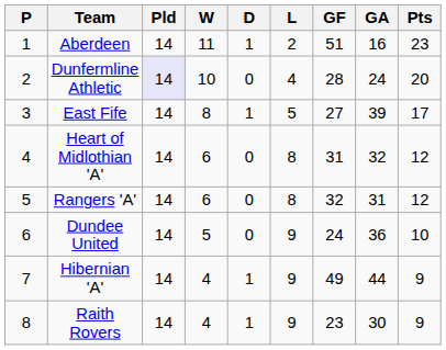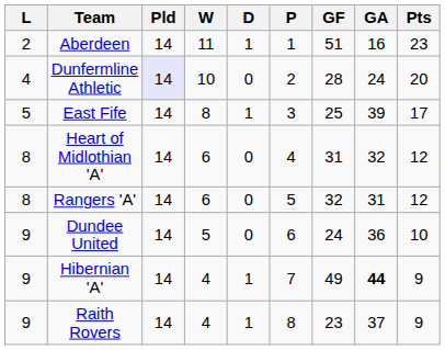 <table class="wikitable" style="text-align:center; font-size:95%">
 <tr>
-<th width=33>P</th>
+<th width=33>L</th>
 <th width=33>Team</th>
 <th width=33>Pld</th>
 <th width=33>W</th>
 <th width=33>D</th>
-<th width=33>L</th>
+<th width=33>P</th>
 <th width=33>GF</th>
 <th width=33>GA</th>
 <th width=33>Pts</th>
 </tr>
 <tr>
-<td>1</td>
+<td>2</td>
 <td><a href='#'>Aberdeen</a></td>
 <td>14</td>
 <td>11</td>
 <td>1</td>
-<td>2</td>
+<td>1</td>
 <td>51</td>
 <td>16</td>
 <td>23</td>
 </tr>
 <tr>
-<td>2</td>
+<td>4</td>
 <td><a href='#'>Dunfermline Athletic</a></td>
 <td style="background: lavender;">14</td>
 <td>10</td>
 <td>0</td>
-<td>4</td>
+<td>2</td>
 <td>28</td>
 <td>24</td>
 <td>20</td>
 </tr>
 <tr>
-<td>3</td>
+<td>5</td>
 <td><a href='#'>East Fife</a></td>
 <td>14</td>
 <td>8</td>
 <td>1</td>
-<td>5</td>
-<td>27</td>
+<td>3</td>
+<td>25</td>
 <td>39</td>
 <td>17</td>
 </tr>
 <tr>
-<td>4</td>
+<td>8</td>
 <td><a href='#'>Heart of Midlothian</a> 'A'</td>
 <td>14</td>
 <td>6</td>
 <td>0</td>
-<td>8</td>
+<td>4</td>
 <td>31</td>
 <td>32</td>
 <td>12</td>
 </tr>
 <tr>
-<td>5</td>
+<td>8</td>
 <td><a href='#'>Rangers</a> 'A'</td>
 <td>14</td>
 <td>6</td>
 <td>0</td>
-<td>8</td>
+<td>5</td>
 <td>32</td>
 <td>31</td>
 <td>12</td>
 </tr>
 <tr>
-<td>6</td>
+<td>9</td>
 <td><a href='#'>Dundee United</a></td>
 <td>14</td>
 <td>5</td>
 <td>0</td>
-<td>9</td>
+<td>6</td>
 <td>24</td>
 <td>36</td>
 <td>10</td>
 </tr>
 <tr>
-<td>7</td>
+<td>9</td>
 <td><a href='#'>Hibernian</a> 'A'</td>
 <td>14</td>
 <td>4</td>
 <td>1</td>
-<td>9</td>
+<td>7</td>
 <td>49</td>
-<td>44</td>
+<td><strong>44</strong></td>
 <td>9</td>
 </tr>
 <tr>
-<td>8</td>
+<td>9</td>
 <td><a href='#'>Raith Rovers</a></td>
 <td>14</td>
 <td>4</td>
 <td>1</td>
-<td>9</td>
+<td>8</td>
 <td>23</td>
-<td>30</td>
+<td>37</td>
 <td>9</td>
 </tr>
 </table>
